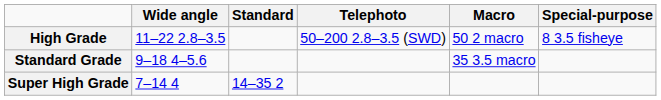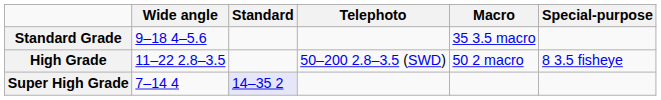 <table class="wikitable" style="font-size:100%;">
 <tr>
 <td> </td>
 <th>Wide angle</th>
 <th>Standard</th>
 <th>Telephoto</th>
 <th>Macro</th>
 <th>Special-purpose</th>
 </tr>
 <tr>
+<th>Standard Grade</th>
+<td><a href='#'>9–18 4–5.6</a></td>
+<td></td>
+<td></td>
+<td><a href='#'>35 3.5 macro</a></td>
+<td></td>
+</tr>
+<tr>
 <th>High Grade</th>
 <td><a href='#'>11–22 2.8–3.5</a></td>
 <td></td>
 <td><a href='#'>50–200 2.8–3.5</a> (<a href='#'>SWD</a>)</td>
 <td><a href='#'>50 2 macro</a></td>
 <td><a href='#'>8 3.5 fisheye</a></td>
 </tr>
 <tr>
-<th>Standard Grade</th>
-<td><a href='#'>9–18 4–5.6</a></td>
-<td></td>
-<td></td>
-<td><a href='#'>35 3.5 macro</a></td>
-<td></td>
-</tr>
-<tr>
 <th>Super High Grade</th>
 <td><a href='#'>7–14 4</a></td>
-<td><a href='#'>14–35 2</a></td>
+<td style="background: lavender;"><a href='#'>14–35 2</a></td>
 <td></td>
 <td></td>
 <td></td>
 </tr>
 </table>
